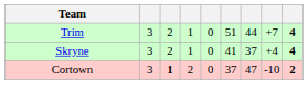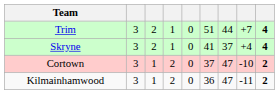 <table class="wikitable" style="text-align:center">
 <tr>
 <th width="175">Team</th>
 <th width="20"></th>
 <th width="20"></th>
 <th width="20"></th>
 <th width="20"></th>
 <th width="20"></th>
 <th width="20"></th>
 <th width="20"></th>
 <th width="20"></th>
 </tr>
 <tr style="background:#cfc;">
 <td><a href='#'>Trim</a></td>
 <td>3</td>
 <td>2</td>
 <td>1</td>
 <td>0</td>
 <td>51</td>
 <td>44</td>
 <td>+7</td>
 <td><strong>4</strong></td>
 </tr>
 <tr style="background:#cfc;">
 <td><a href='#'>Skryne</a></td>
 <td>3</td>
 <td>2</td>
 <td>1</td>
 <td>0</td>
 <td>41</td>
 <td>37</td>
 <td>+4</td>
 <td><strong>4</strong></td>
 </tr>
 <tr style="background:#fcc;">
 <td>Cortown</td>
 <td>3</td>
-<td><strong>1</strong></td>
+<td>1</td>
 <td>2</td>
 <td>0</td>
 <td>37</td>
 <td>47</td>
 <td>-10</td>
 <td><strong>2</strong></td>
 </tr>
+<tr>
+<td>Kilmainhamwood</td>
+<td>3</td>
+<td>1</td>
+<td>2</td>
+<td>0</td>
+<td>36</td>
+<td>47</td>
+<td>-11</td>
+<td><strong>2</strong></td>
+</tr>
 </table>
